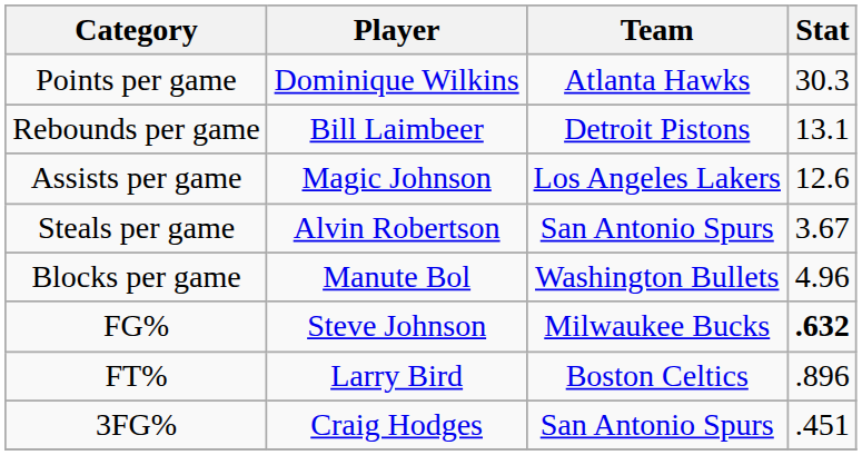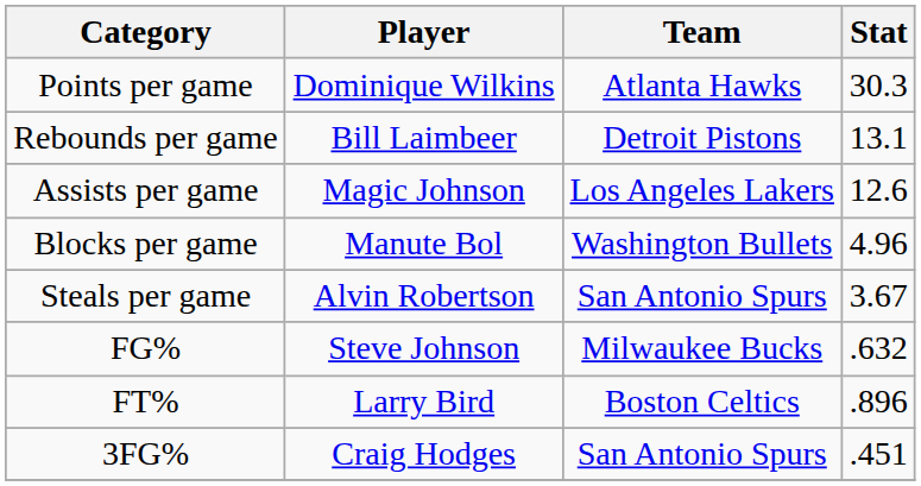 <table class="wikitable" style="text-align:center">
 <tr>
 <th>Category</th>
 <th>Player</th>
 <th>Team</th>
 <th>Stat</th>
 </tr>
 <tr>
 <td>Points per game</td>
 <td><a href='#'>Dominique Wilkins</a></td>
 <td><a href='#'>Atlanta Hawks</a></td>
 <td>30.3</td>
 </tr>
 <tr>
 <td>Rebounds per game</td>
 <td><a href='#'>Bill Laimbeer</a></td>
 <td><a href='#'>Detroit Pistons</a></td>
 <td>13.1</td>
 </tr>
 <tr>
 <td>Assists per game</td>
 <td><a href='#'>Magic Johnson</a></td>
 <td><a href='#'>Los Angeles Lakers</a></td>
 <td>12.6</td>
 </tr>
 <tr>
+<td>Blocks per game</td>
+<td><a href='#'>Manute Bol</a></td>
+<td><a href='#'>Washington Bullets</a></td>
+<td>4.96</td>
+</tr>
+<tr>
 <td>Steals per game</td>
 <td><a href='#'>Alvin Robertson</a></td>
 <td><a href='#'>San Antonio Spurs</a></td>
 <td>3.67</td>
 </tr>
 <tr>
-<td>Blocks per game</td>
-<td><a href='#'>Manute Bol</a></td>
-<td><a href='#'>Washington Bullets</a></td>
-<td>4.96</td>
-</tr>
-<tr>
 <td>FG%</td>
 <td><a href='#'>Steve Johnson</a></td>
 <td><a href='#'>Milwaukee Bucks</a></td>
-<td><strong>.632</strong></td>
+<td>.632</td>
 </tr>
 <tr>
 <td>FT%</td>
 <td><a href='#'>Larry Bird</a></td>
 <td><a href='#'>Boston Celtics</a></td>
 <td>.896</td>
 </tr>
 <tr>
 <td>3FG%</td>
 <td><a href='#'>Craig Hodges</a></td>
 <td><a href='#'>San Antonio Spurs</a></td>
 <td>.451</td>
 </tr>
 <tr>
 </tr>
 </table>
